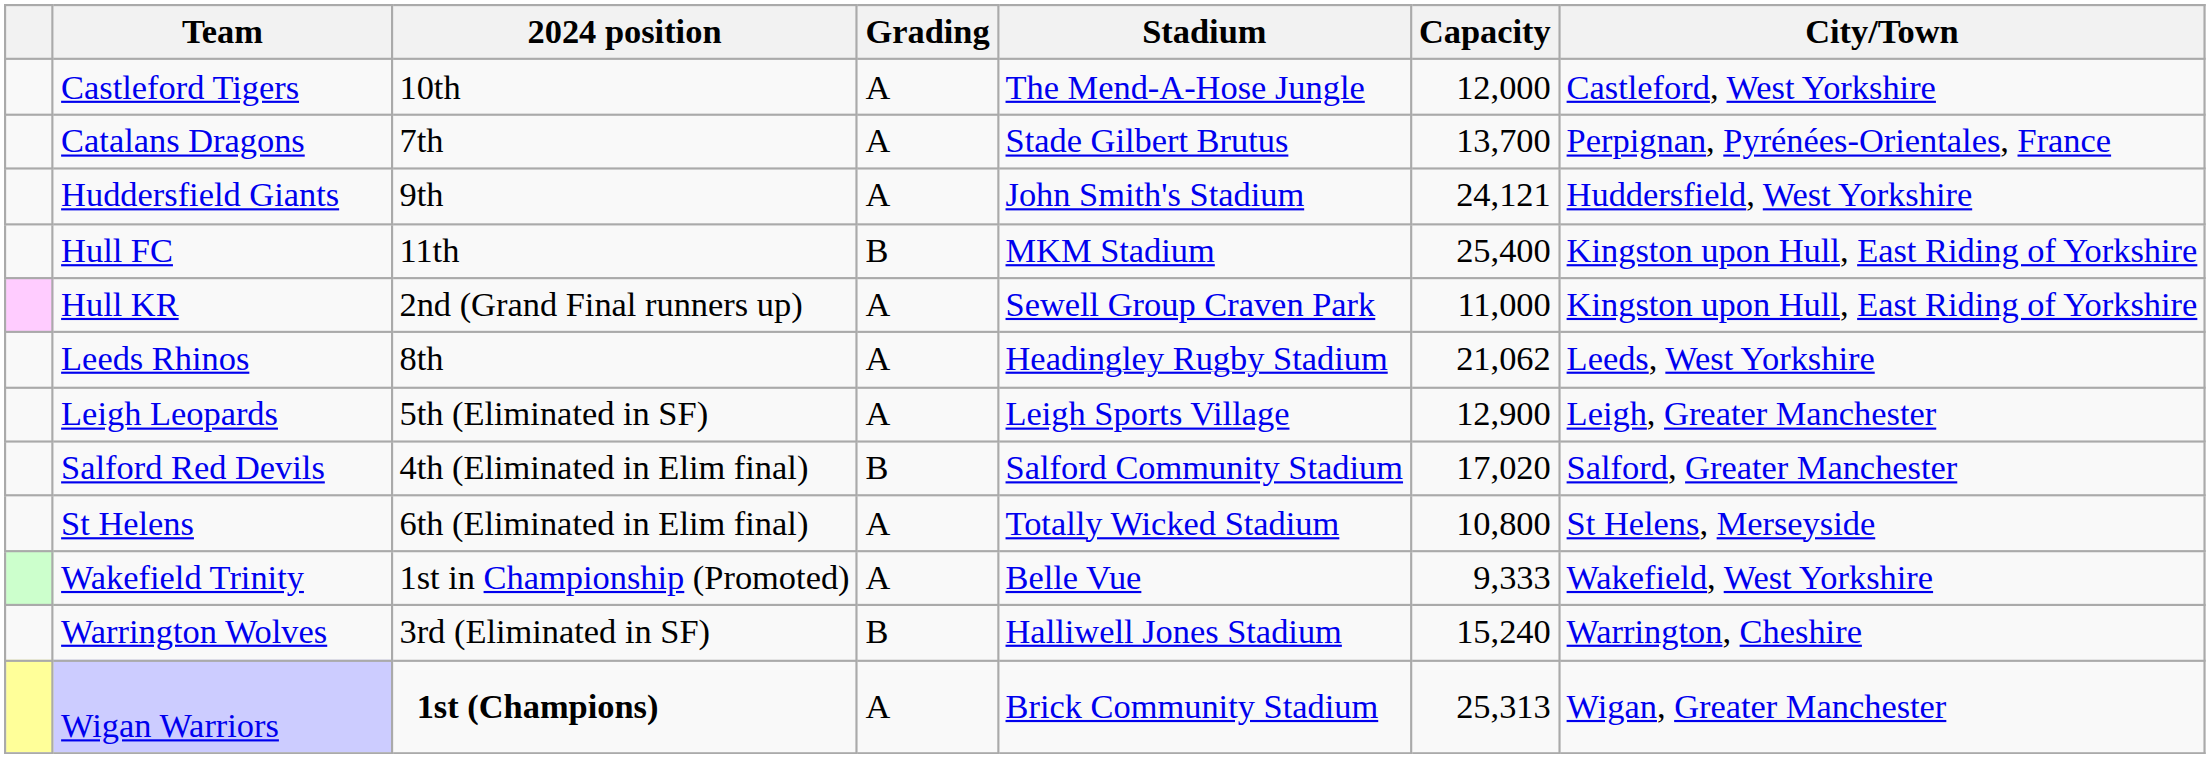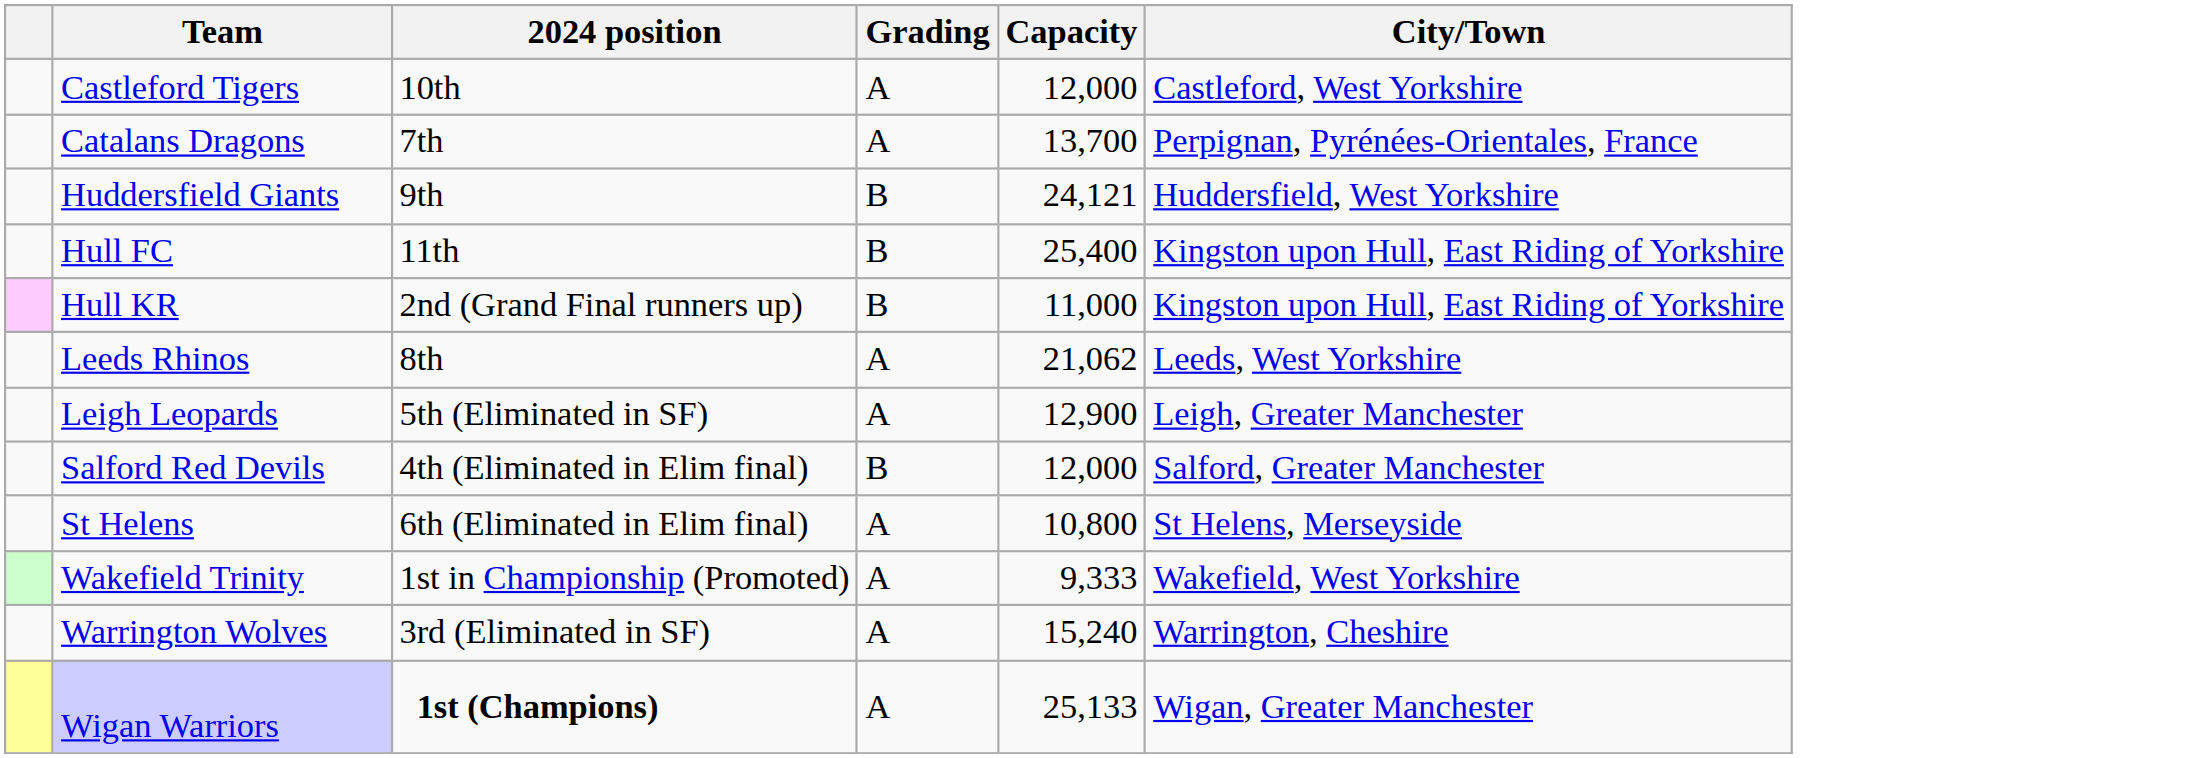 <table class="wikitable sortable">
 <tr>
 <th></th>
 <th width=150>Team</th>
 <th>2024 position</th>
 <th>Grading</th>
-<th>Stadium</th>
 <th>Capacity</th>
 <th>City/Town</th>
 </tr>
 <tr>
 <td></td>
 <td> <a href='#'>Castleford Tigers</a></td>
 <td>10th</td>
 <td>A</td>
-<td><a href='#'>The Mend-A-Hose Jungle</a></td>
 <td style="text-align:right;">12,000</td>
 <td><a href='#'>Castleford</a>, <a href='#'>West Yorkshire</a></td>
 </tr>
 <tr>
 <td></td>
 <td> <a href='#'>Catalans Dragons</a></td>
 <td>7th</td>
 <td>A</td>
-<td><a href='#'>Stade Gilbert Brutus</a></td>
 <td style="text-align:right;">13,700</td>
 <td><a href='#'>Perpignan</a>, <a href='#'>Pyrénées-Orientales</a>, <a href='#'>France</a></td>
 </tr>
 <tr>
 <td></td>
 <td> <a href='#'>Huddersfield Giants</a></td>
 <td>9th</td>
-<td>A</td>
-<td><a href='#'>John Smith's Stadium</a></td>
+<td>B</td>
 <td style="text-align:right;">24,121</td>
 <td><a href='#'>Huddersfield</a>, <a href='#'>West Yorkshire</a></td>
 </tr>
 <tr>
 <td></td>
 <td> <a href='#'>Hull FC</a></td>
 <td>11th</td>
 <td>B</td>
-<td><a href='#'>MKM Stadium</a></td>
 <td style="text-align:right;">25,400</td>
 <td><a href='#'>Kingston upon Hull</a>, <a href='#'>East Riding of Yorkshire</a></td>
 </tr>
 <tr>
 <td style="background:#ffccff; width:15px;"> </td>
 <td> <a href='#'>Hull KR</a></td>
 <td>2nd (Grand Final runners up)</td>
-<td>A</td>
-<td><a href='#'>Sewell Group Craven Park</a></td>
+<td>B</td>
 <td style="text-align:right;">11,000</td>
 <td><a href='#'>Kingston upon Hull</a>, <a href='#'>East Riding of Yorkshire</a></td>
 </tr>
 <tr>
 <td></td>
 <td> <a href='#'>Leeds Rhinos</a></td>
 <td>8th</td>
 <td>A</td>
-<td><a href='#'>Headingley Rugby Stadium</a></td>
 <td style="text-align:right;">21,062</td>
 <td><a href='#'>Leeds</a>, <a href='#'>West Yorkshire</a></td>
 </tr>
 <tr>
 <td></td>
 <td> <a href='#'>Leigh Leopards</a></td>
 <td>5th (Eliminated in SF)</td>
 <td>A</td>
-<td><a href='#'>Leigh Sports Village</a></td>
 <td style="text-align:right;">12,900</td>
 <td><a href='#'>Leigh</a>, <a href='#'>Greater Manchester</a></td>
 </tr>
 <tr>
 <td></td>
 <td> <a href='#'>Salford Red Devils</a></td>
 <td>4th (Eliminated in Elim final)</td>
 <td>B</td>
-<td><a href='#'>Salford Community Stadium</a></td>
-<td style="text-align:right;">17,020</td>
+<td style="text-align:right;">12,000</td>
 <td><a href='#'>Salford</a>, <a href='#'>Greater Manchester</a></td>
 </tr>
 <tr>
 <td></td>
 <td> <a href='#'>St Helens</a></td>
 <td>6th (Eliminated in Elim final)</td>
 <td>A</td>
-<td><a href='#'>Totally Wicked Stadium</a></td>
 <td style="text-align:right;">10,800</td>
 <td><a href='#'>St Helens</a>, <a href='#'>Merseyside</a></td>
 </tr>
 <tr>
 <td style="background:#ccffcc; width:15px;"></td>
 <td> <a href='#'>Wakefield Trinity</a></td>
 <td>1st in <a href='#'>Championship</a> (Promoted)</td>
 <td>A</td>
-<td><a href='#'>Belle Vue</a></td>
 <td style="text-align:right;">9,333</td>
 <td><a href='#'>Wakefield</a>, <a href='#'>West Yorkshire</a></td>
 </tr>
 <tr>
 <td></td>
 <td> <a href='#'>Warrington Wolves</a></td>
 <td>3rd (Eliminated in SF)</td>
-<td>B</td>
-<td><a href='#'>Halliwell Jones Stadium</a></td>
+<td>A</td>
 <td style="text-align:right;">15,240</td>
 <td><a href='#'>Warrington</a>, <a href='#'>Cheshire</a></td>
 </tr>
 <tr>
 <td style="background:#ff9; width:15px;"></td>
 <td style="background:#ccccff; width:15px;"><br> <a href='#'>Wigan Warriors</a></td>
 <td>  <strong>1st (Champions)</strong></td>
 <td>A</td>
-<td><a href='#'>Brick Community Stadium</a></td>
-<td style="text-align:right;">25,313</td>
+<td style="text-align:right;">25,133</td>
 <td><a href='#'>Wigan</a>, <a href='#'>Greater Manchester</a></td>
 </tr>
 </table>
